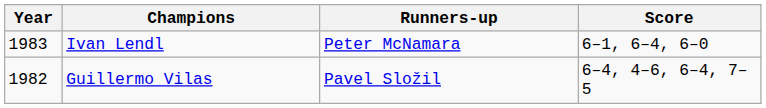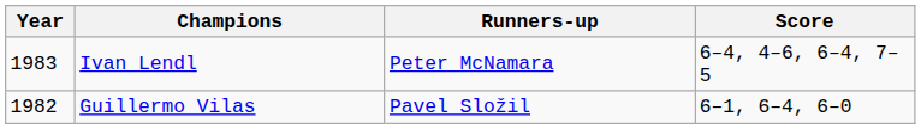 <table class="wikitable">
 <tr>
 <th style="width:40px">Year</th>
 <th style="width:200px">Champions</th>
 <th style="width:200px">Runners-up</th>
 <th style="width:140px" class="unsortable">Score</th>
 </tr>
 <tr>
 <td>1983</td>
 <td>  <a href='#'>Ivan Lendl</a></td>
 <td>  <a href='#'>Peter McNamara</a></td>
-<td>6–1, 6–4, 6–0</td>
+<td>6–4, 4–6, 6–4, 7–5</td>
 </tr>
 <tr>
 <td>1982</td>
 <td>  <a href='#'>Guillermo Vilas</a></td>
 <td>  <a href='#'>Pavel Složil</a></td>
-<td>6–4, 4–6, 6–4, 7–5</td>
+<td>6–1, 6–4, 6–0</td>
 </tr>
 </table>
